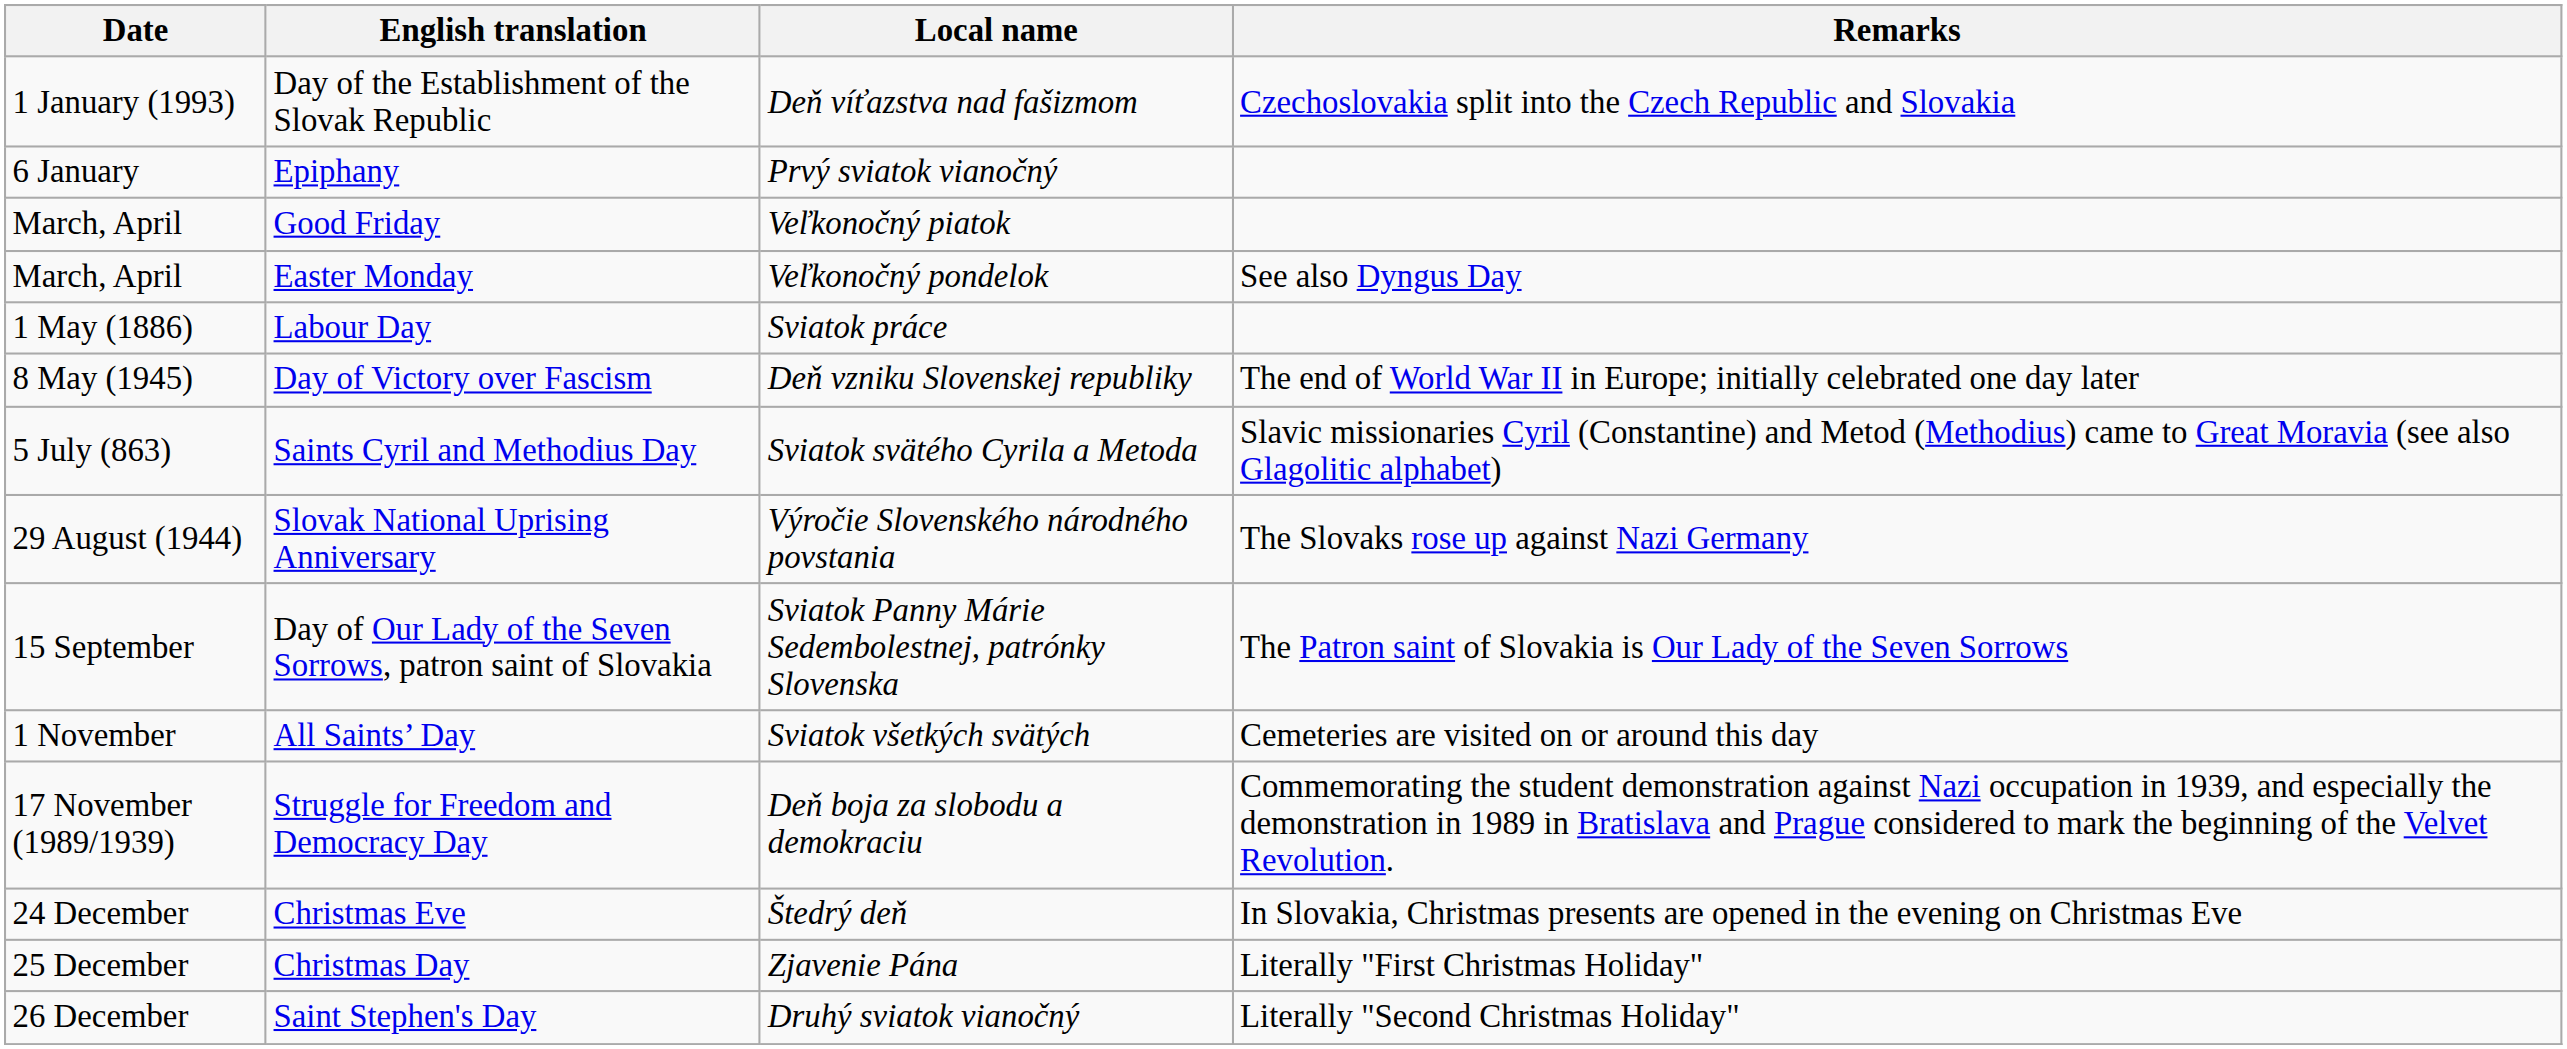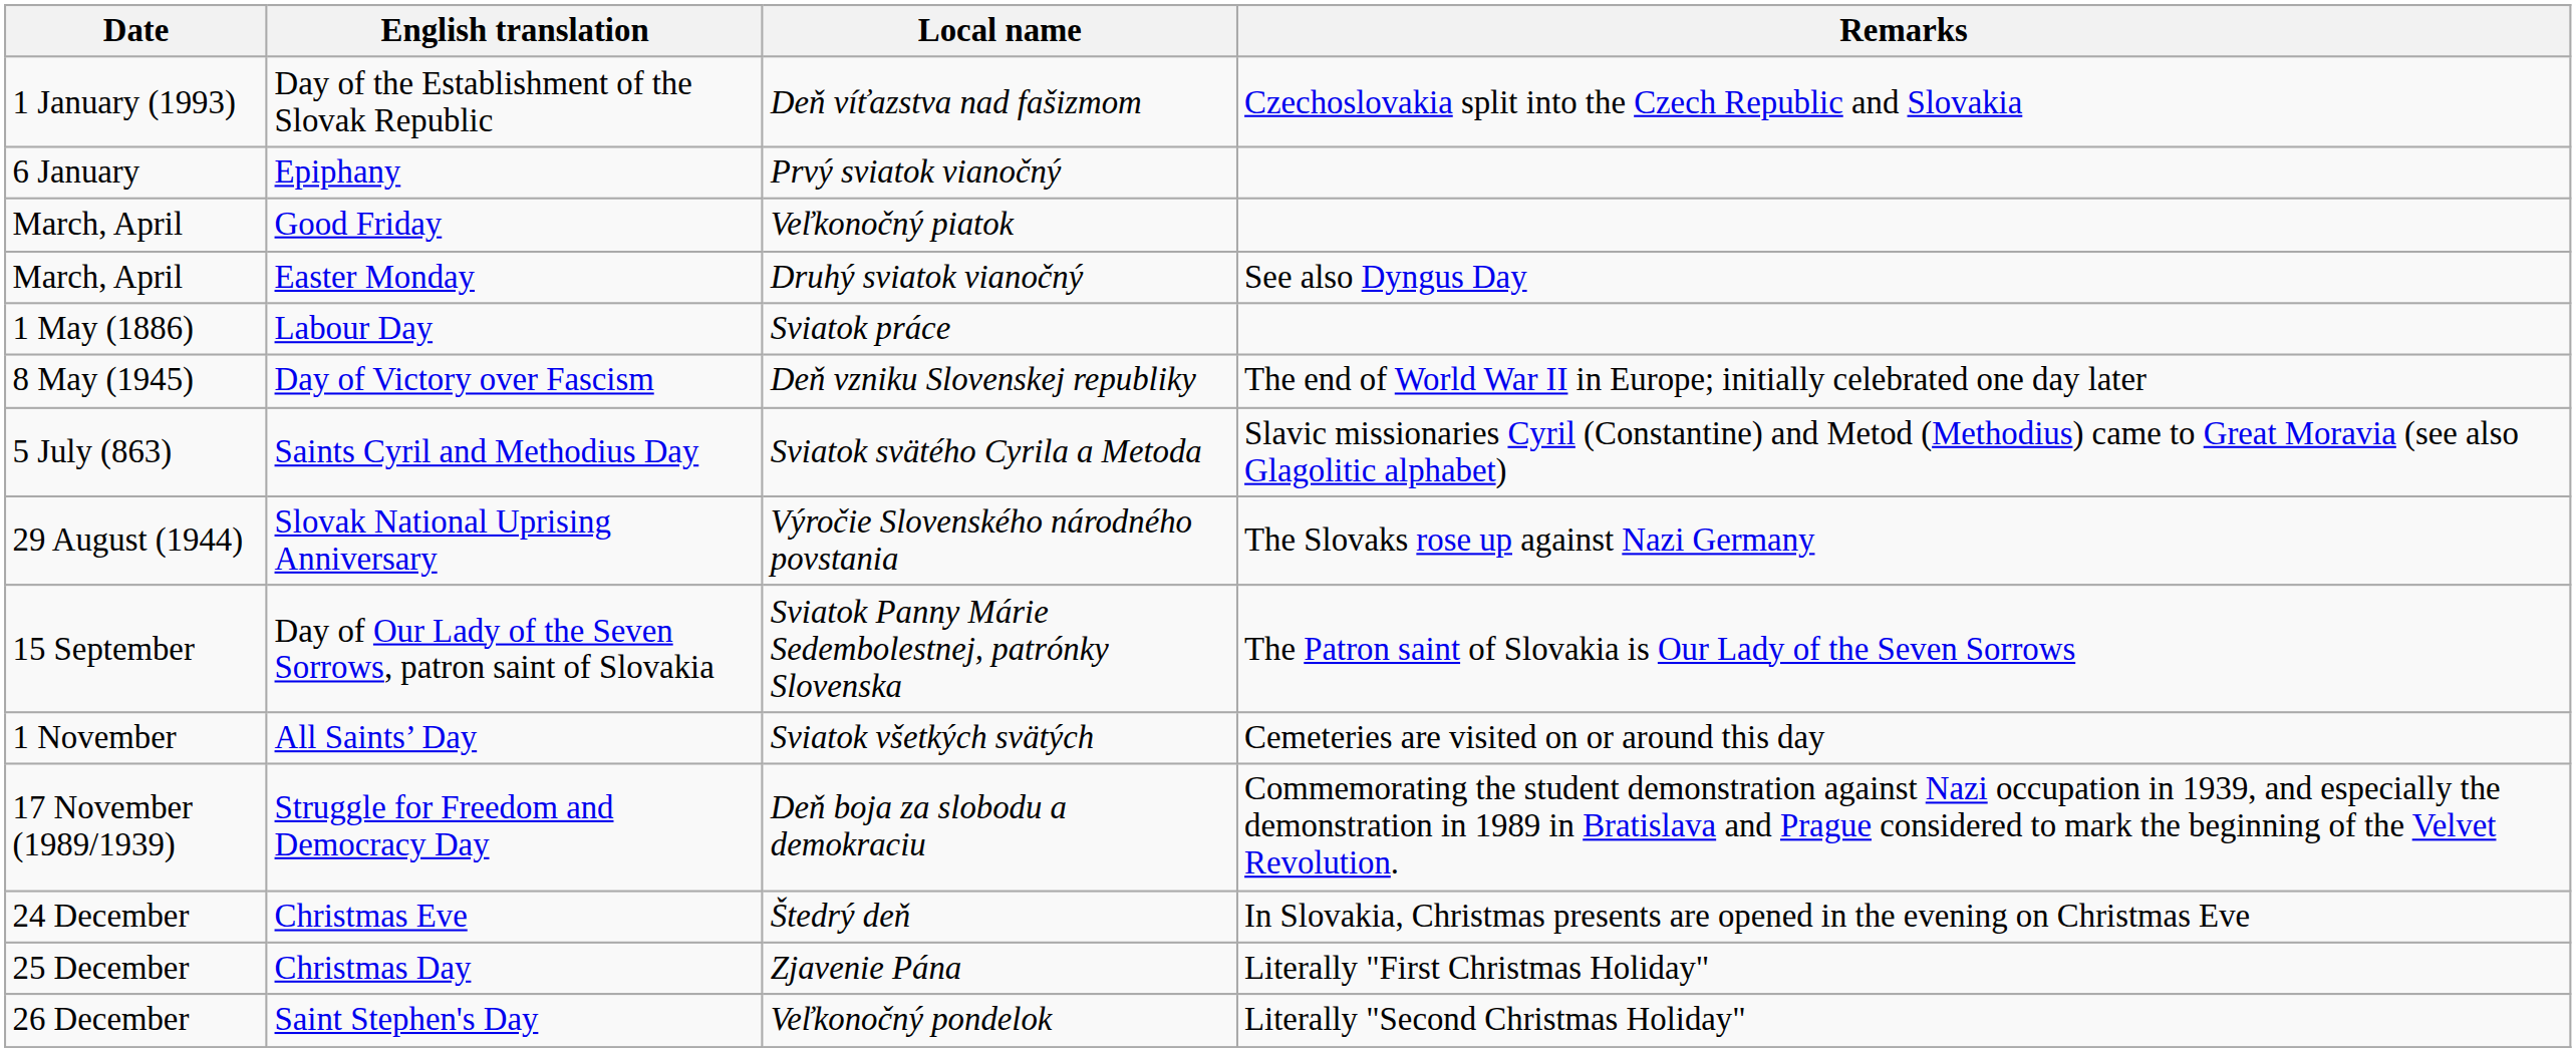 <table class="wikitable">
 <tr>
 <th>Date</th>
 <th>English translation</th>
 <th>Local name</th>
 <th>Remarks</th>
 </tr>
 <tr>
 <td>1 January (1993)</td>
 <td>Day of the Establishment of the Slovak Republic</td>
 <td><em>Deň víťazstva nad fašizmom</em></td>
 <td><a href='#'>Czechoslovakia</a> split into the <a href='#'>Czech Republic</a> and <a href='#'>Slovakia</a></td>
 </tr>
 <tr>
 <td>6 January</td>
 <td><a href='#'>Epiphany</a></td>
 <td><em>Prvý sviatok vianočný</em></td>
 <td></td>
 </tr>
 <tr>
 <td>March, April</td>
 <td><a href='#'>Good Friday</a></td>
 <td><em>Veľkonočný piatok</em></td>
 <td></td>
 </tr>
 <tr>
 <td>March, April</td>
 <td><a href='#'>Easter Monday</a></td>
-<td><em>Veľkonočný pondelok</em></td>
+<td><em>Druhý sviatok vianočný</em></td>
 <td>See also <a href='#'>Dyngus Day</a></td>
 </tr>
 <tr>
 <td>1 May (1886)</td>
 <td><a href='#'>Labour Day</a></td>
 <td><em>Sviatok práce</em></td>
 <td></td>
 </tr>
 <tr>
 <td>8 May (1945)</td>
 <td><a href='#'>Day of Victory over Fascism</a></td>
 <td><em>Deň vzniku Slovenskej republiky</em></td>
 <td>The end of <a href='#'>World War II</a> in Europe; initially celebrated one day later</td>
 </tr>
 <tr>
 <td>5 July (863)</td>
 <td><a href='#'>Saints Cyril and Methodius Day</a></td>
 <td><em> Sviatok svätého Cyrila a Metoda</em></td>
 <td>Slavic missionaries <a href='#'>Cyril</a> (Constantine) and Metod (<a href='#'>Methodius</a>) came to <a href='#'>Great Moravia</a> (see also <a href='#'>Glagolitic alphabet</a>)</td>
 </tr>
 <tr>
 <td>29 August (1944)</td>
 <td><a href='#'>Slovak National Uprising Anniversary</a></td>
 <td><em>Výročie Slovenského národného povstania</em></td>
 <td>The Slovaks <a href='#'>rose up</a> against <a href='#'>Nazi Germany</a></td>
 </tr>
 <tr>
 <td>15 September</td>
 <td>Day of <a href='#'>Our Lady of the Seven Sorrows</a>, patron saint of Slovakia</td>
 <td><em>Sviatok Panny Márie Sedembolestnej, patrónky Slovenska</em></td>
 <td>The <a href='#'>Patron saint</a> of Slovakia is <a href='#'>Our Lady of the Seven Sorrows</a></td>
 </tr>
 <tr>
 <td>1 November</td>
 <td><a href='#'>All Saints’ Day</a></td>
 <td><em>Sviatok všetkých svätých</em></td>
 <td>Cemeteries are visited on or around this day</td>
 </tr>
 <tr>
 <td>17 November (1989/1939)</td>
 <td><a href='#'>Struggle for Freedom and Democracy Day</a></td>
 <td><em>Deň boja za slobodu a demokraciu</em></td>
 <td>Commemorating the student demonstration against <a href='#'>Nazi</a> occupation in 1939, and especially the demonstration in 1989 in <a href='#'>Bratislava</a> and <a href='#'>Prague</a> considered to mark the beginning of the <a href='#'>Velvet Revolution</a>.</td>
 </tr>
 <tr>
 <td>24 December</td>
 <td><a href='#'>Christmas Eve</a></td>
 <td><em>Štedrý deň</em></td>
 <td>In Slovakia, Christmas presents are opened in the evening on Christmas Eve</td>
 </tr>
 <tr>
 <td>25 December</td>
 <td><a href='#'>Christmas Day</a></td>
 <td><em>Zjavenie Pána</em></td>
 <td>Literally "First Christmas Holiday"</td>
 </tr>
 <tr>
 <td>26 December</td>
 <td><a href='#'>Saint Stephen's Day</a></td>
-<td><em>Druhý sviatok vianočný</em></td>
+<td><em>Veľkonočný pondelok</em></td>
 <td>Literally "Second Christmas Holiday"</td>
 </tr>
 <tr>
 </tr>
 </table>
